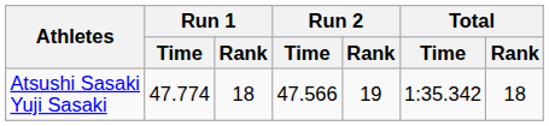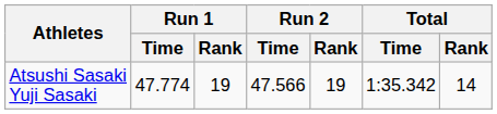 <table class="wikitable" border="1" style="font-size:90%">
 <tr>
 <th rowspan="2">Athletes</th>
 <th colspan="2">Run 1</th>
 <th colspan="2">Run 2</th>
 <th colspan="2">Total</th>
 </tr>
 <tr>
 <th>Time</th>
 <th>Rank</th>
 <th>Time</th>
 <th>Rank</th>
 <th>Time</th>
 <th>Rank</th>
 </tr>
 <tr>
 <td><a href='#'>Atsushi Sasaki</a><br><a href='#'>Yuji Sasaki</a></td>
 <td align="center">47.774</td>
-<td align="center">18</td>
+<td align="center">19</td>
 <td align="center">47.566</td>
 <td align="center">19</td>
 <td align="center">1:35.342</td>
-<td align="center">18</td>
+<td align="center">14</td>
 </tr>
 </table>
